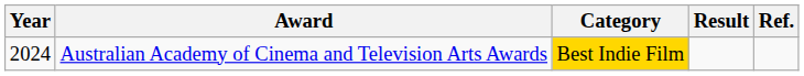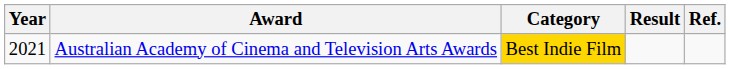 <table class="wikitable">
 <tr>
 <th>Year</th>
 <th>Award</th>
 <th>Category</th>
 <th>Result</th>
 <th>Ref.</th>
 </tr>
 <tr>
-<td>2024</td>
+<td>2021</td>
 <td><a href='#'>Australian Academy of Cinema and Television Arts Awards</a></td>
 <td style="background: gold;">Best Indie Film</td>
 <td></td>
 <td></td>
 </tr>
 </table>
